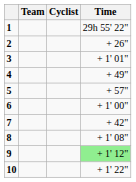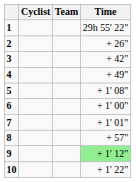 <table class=wikitable>
 <tr>
 <th></th>
+<th>Cyclist</th>
 <th>Team</th>
-<th>Cyclist</th>
 <th>Time</th>
 </tr>
 <tr>
 <td><strong>1</strong></td>
 <td></td>
 <td></td>
 <td align="right">29h 55' 22"</td>
 </tr>
 <tr>
 <td><strong>2</strong></td>
 <td></td>
 <td></td>
 <td align="right">+ 26"</td>
 </tr>
 <tr>
 <td><strong>3</strong></td>
 <td></td>
 <td></td>
-<td align="right">+ 1' 01"</td>
+<td align="right">+ 42"</td>
 </tr>
 <tr>
 <td><strong>4</strong></td>
 <td></td>
 <td></td>
 <td align="right">+ 49"</td>
 </tr>
 <tr>
 <td><strong>5</strong></td>
 <td></td>
 <td></td>
-<td align="right">+ 57"</td>
+<td align="right">+ 1' 08"</td>
 </tr>
 <tr>
 <td><strong>6</strong></td>
 <td></td>
 <td></td>
 <td align="right">+ 1' 00"</td>
 </tr>
 <tr>
 <td><strong>7</strong></td>
 <td></td>
 <td></td>
-<td align="right">+ 42"</td>
+<td align="right">+ 1' 01"</td>
 </tr>
 <tr>
 <td><strong>8</strong></td>
 <td></td>
 <td></td>
-<td align="right">+ 1' 08"</td>
+<td align="right">+ 57"</td>
 </tr>
 <tr>
 <td><strong>9</strong></td>
 <td></td>
 <td></td>
 <td align="right" style="background: lightgreen;">+ 1' 12"</td>
 </tr>
 <tr>
 <td><strong>10</strong></td>
 <td></td>
 <td></td>
 <td align="right">+ 1' 22"</td>
 </tr>
 </table>
